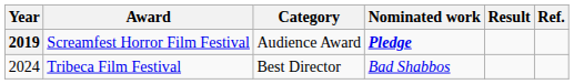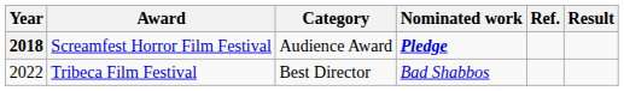 <table class="wikitable sortable plainrowheaders">
 <tr>
 <th scope="col">Year</th>
 <th scope="col">Award</th>
 <th scope="col">Category</th>
 <th scope="col">Nominated work</th>
+<th scope="col">Ref.</th>
 <th scope="col">Result</th>
-<th scope="col">Ref.</th>
 </tr>
 <tr>
-<th scope="row">2019</th>
+<th scope="row">2018</th>
 <td><a href='#'>Screamfest Horror Film Festival</a></td>
 <td>Audience Award</td>
 <td><strong><em><a href='#'>Pledge</a></em></strong></td>
+<td align="center"></td>
 <td></td>
-<td align="center"></td>
 </tr>
 <tr>
-<td>2024</td>
+<td>2022</td>
 <td><a href='#'>Tribeca Film Festival</a></td>
 <td>Best Director</td>
 <td><em><a href='#'>Bad Shabbos</a></em></td>
+<td align="center"></td>
 <td></td>
-<td align="center"></td>
 </tr>
 </table>
